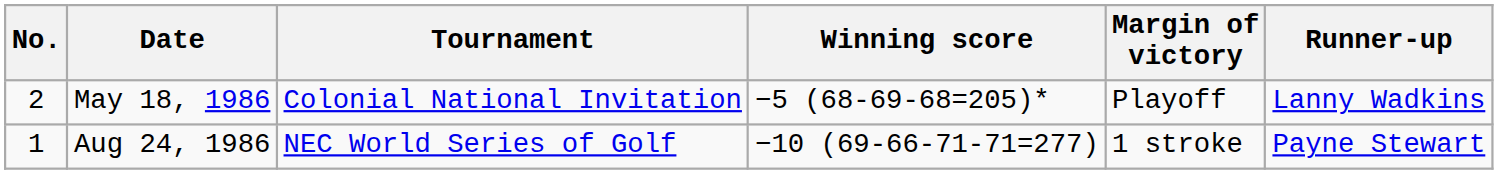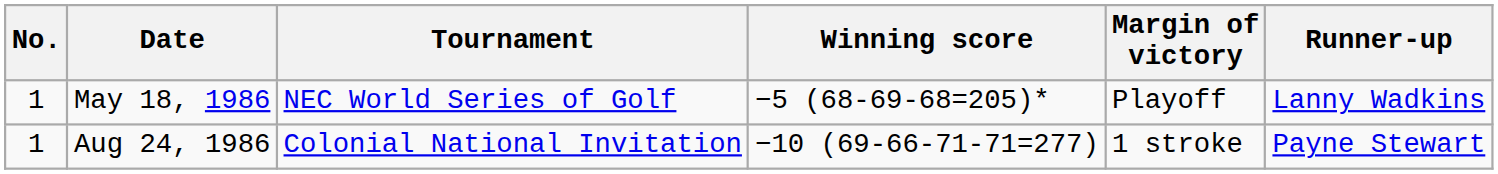 <table class="wikitable" style="font-size:95%;">
 <tr>
 <th>No.</th>
 <th>Date</th>
 <th>Tournament</th>
 <th>Winning score</th>
 <th>Margin of<br>victory</th>
 <th>Runner-up</th>
 </tr>
 <tr>
-<td align=center>2</td>
+<td align=center>1</td>
 <td align=right>May 18, <a href='#'>1986</a></td>
-<td><a href='#'>Colonial National Invitation</a></td>
+<td><a href='#'>NEC World Series of Golf</a></td>
 <td>−5 (68-69-68=205)*</td>
 <td>Playoff</td>
 <td> <a href='#'>Lanny Wadkins</a></td>
 </tr>
 <tr>
 <td align=center>1</td>
 <td align=right>Aug 24, 1986</td>
-<td><a href='#'>NEC World Series of Golf</a></td>
+<td><a href='#'>Colonial National Invitation</a></td>
 <td>−10 (69-66-71-71=277)</td>
 <td>1 stroke</td>
 <td> <a href='#'>Payne Stewart</a></td>
 </tr>
 </table>
